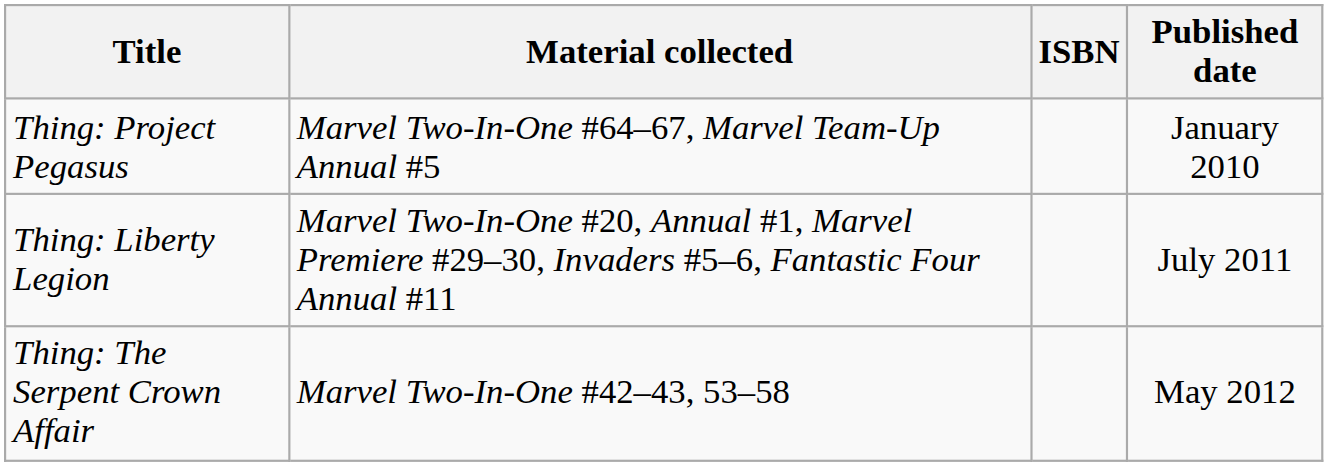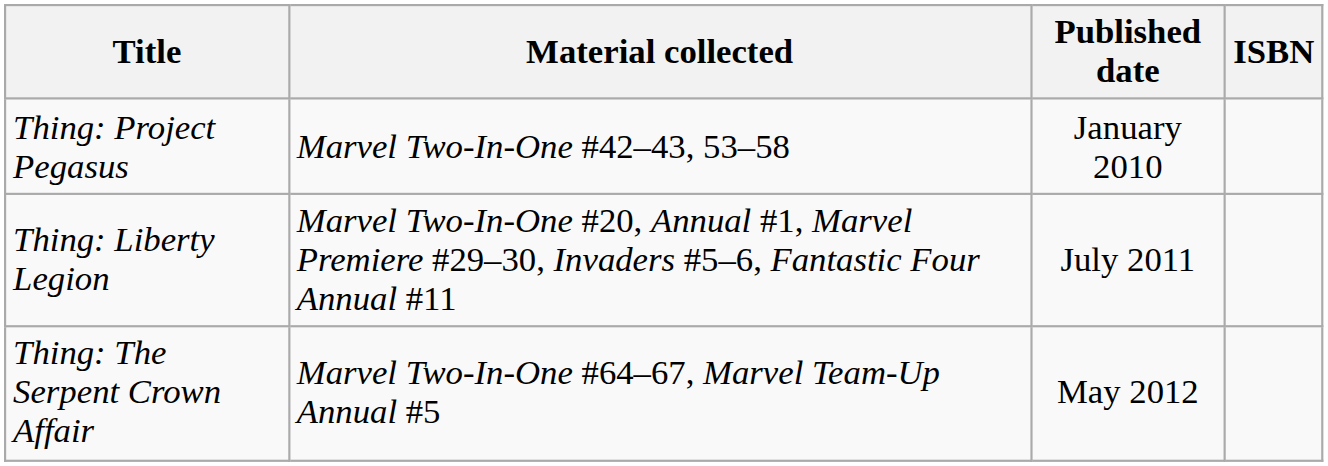 <table class="wikitable">
 <tr>
 <th>Title</th>
 <th>Material collected</th>
+<th>Published date</th>
 <th>ISBN</th>
-<th>Published date</th>
 </tr>
 <tr>
 <td><em>Thing: Project Pegasus</em></td>
-<td><em>Marvel Two-In-One</em> #64–67, <em>Marvel Team-Up Annual</em> #5</td>
+<td><em>Marvel Two-In-One</em> #42–43, 53–58</td>
+<td style="text-align:center;">January 2010</td>
 <td style="text-align:center;"></td>
-<td style="text-align:center;">January 2010</td>
 </tr>
 <tr>
 <td><em>Thing: Liberty Legion</em></td>
 <td><em>Marvel Two-In-One</em> #20, <em>Annual</em> #1, <em>Marvel Premiere</em> #29–30, <em>Invaders</em> #5–6, <em>Fantastic Four Annual</em> #11</td>
+<td style="text-align:center;">July 2011</td>
 <td style="text-align:center;"></td>
-<td style="text-align:center;">July 2011</td>
 </tr>
 <tr>
 <td><em>Thing: The Serpent Crown Affair</em></td>
-<td><em>Marvel Two-In-One</em> #42–43, 53–58</td>
+<td><em>Marvel Two-In-One</em> #64–67, <em>Marvel Team-Up Annual</em> #5</td>
+<td style="text-align:center;">May 2012</td>
 <td style="text-align:center;"></td>
-<td style="text-align:center;">May 2012</td>
 </tr>
 </table>
